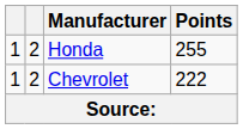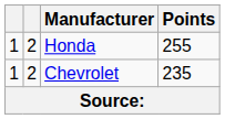 <table class="wikitable" style="font-size: 95%;">
 <tr>
 <th scope="col"></th>
 <th scope="col"></th>
 <th scope="col">Manufacturer</th>
 <th scope="col">Points</th>
 </tr>
 <tr>
 <td align="left"> 1</td>
 <td align="center">2</td>
 <td><a href='#'>Honda</a></td>
 <td>255</td>
 </tr>
 <tr>
 <td align="left"> 1</td>
 <td align="center">2</td>
 <td><a href='#'>Chevrolet</a></td>
-<td>222</td>
+<td>235</td>
 </tr>
 <tr>
 <th colspan=4>Source:</th>
 </tr>
 </table>
